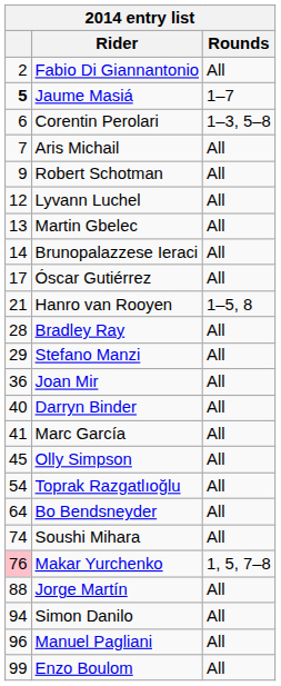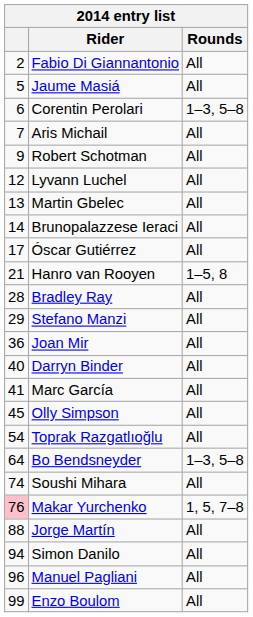 <table class="wikitable" style="font-size: 85%">
 <tr>
 <th colspan=3>2014 entry list</th>
 </tr>
 <tr>
 <th></th>
 <th>Rider</th>
 <th>Rounds</th>
 </tr>
 <tr>
 <td align=right>2</td>
 <td> <a href='#'>Fabio Di Giannantonio</a></td>
 <td>All</td>
 </tr>
 <tr>
-<td align=right><strong>5</strong></td>
+<td align=right>5</td>
 <td> <a href='#'>Jaume Masiá</a></td>
-<td>1–7</td>
+<td>All</td>
 </tr>
 <tr>
 <td align=right>6</td>
 <td> Corentin Perolari</td>
 <td>1–3, 5–8</td>
 </tr>
 <tr>
 <td align=right>7</td>
 <td> Aris Michail</td>
 <td>All</td>
 </tr>
 <tr>
 <td align=right>9</td>
 <td> Robert Schotman</td>
 <td>All</td>
 </tr>
 <tr>
 <td align=right>12</td>
 <td> Lyvann Luchel</td>
 <td>All</td>
 </tr>
 <tr>
 <td align=right>13</td>
 <td> Martin Gbelec</td>
 <td>All</td>
 </tr>
 <tr>
 <td align=right>14</td>
 <td> Brunopalazzese Ieraci</td>
 <td>All</td>
 </tr>
 <tr>
 <td align=right>17</td>
 <td> Óscar Gutiérrez</td>
 <td>All</td>
 </tr>
 <tr>
 <td align=right>21</td>
 <td> Hanro van Rooyen</td>
 <td>1–5, 8</td>
 </tr>
 <tr>
 <td align=right>28</td>
 <td> <a href='#'>Bradley Ray</a></td>
 <td>All</td>
 </tr>
 <tr>
 <td align=right>29</td>
 <td> <a href='#'>Stefano Manzi</a></td>
 <td>All</td>
 </tr>
 <tr>
 <td align=right>36</td>
 <td> <a href='#'>Joan Mir</a></td>
 <td>All</td>
 </tr>
 <tr>
 <td align=right>40</td>
 <td> <a href='#'>Darryn Binder</a></td>
 <td>All</td>
 </tr>
 <tr>
 <td align=right>41</td>
 <td> Marc García</td>
 <td>All</td>
 </tr>
 <tr>
 <td align=right>45</td>
 <td> <a href='#'>Olly Simpson</a></td>
 <td>All</td>
 </tr>
 <tr>
 <td align=right>54</td>
 <td> <a href='#'>Toprak Razgatlıoğlu</a></td>
 <td>All</td>
 </tr>
 <tr>
 <td align=right>64</td>
 <td> <a href='#'>Bo Bendsneyder</a></td>
-<td>All</td>
+<td>1–3, 5–8</td>
 </tr>
 <tr>
 <td align=right>74</td>
 <td> Soushi Mihara</td>
 <td>All</td>
 </tr>
 <tr>
 <td align=right style="background: pink;">76</td>
 <td> <a href='#'>Makar Yurchenko</a></td>
 <td>1, 5, 7–8</td>
 </tr>
 <tr>
 <td align=right>88</td>
 <td> <a href='#'>Jorge Martín</a></td>
 <td>All</td>
 </tr>
 <tr>
 <td align=right>94</td>
 <td> Simon Danilo</td>
 <td>All</td>
 </tr>
 <tr>
 <td align=right>96</td>
 <td> <a href='#'>Manuel Pagliani</a></td>
 <td>All</td>
 </tr>
 <tr>
 <td align=right>99</td>
 <td> <a href='#'>Enzo Boulom</a></td>
 <td>All</td>
 </tr>
 </table>
